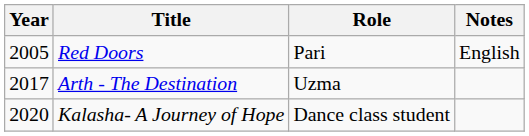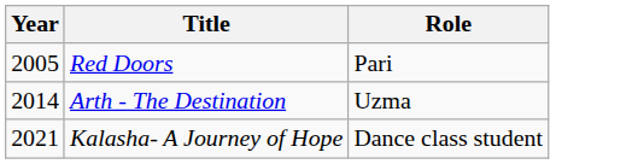 <table class="wikitable sortable plainrowheaders">
 <tr style="text-align:center;">
 <th scope="col">Year</th>
 <th scope="col">Title</th>
 <th scope="col">Role</th>
-<th scope="col">Notes</th>
 </tr>
 <tr>
 <td>2005</td>
 <td><em><a href='#'>Red Doors</a></em></td>
 <td>Pari</td>
-<td>English</td>
 </tr>
 <tr>
-<td>2017</td>
+<td>2014</td>
 <td><em><a href='#'>Arth - The Destination</a></em></td>
 <td>Uzma</td>
-<td></td>
 </tr>
 <tr>
-<td>2020</td>
+<td>2021</td>
 <td><em>Kalasha- A Journey of Hope</em></td>
 <td>Dance class student</td>
-<td></td>
 </tr>
 </table>
